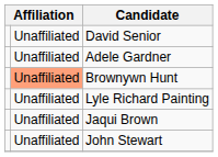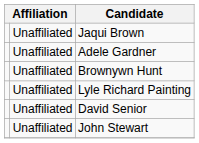 <table class="wikitable sortable">
 <tr>
 <th colspan=2>Affiliation</th>
 <th>Candidate</th>
 </tr>
 <tr>
 <td bgcolor=></td>
 <td>Unaffiliated</td>
-<td>David Senior</td>
+<td>Jaqui Brown</td>
 </tr>
 <tr>
 <td bgcolor=></td>
 <td>Unaffiliated</td>
 <td>Adele Gardner</td>
 </tr>
 <tr>
 <td bgcolor=></td>
-<td style="background: lightsalmon;">Unaffiliated</td>
+<td>Unaffiliated</td>
 <td>Brownywn Hunt</td>
 </tr>
 <tr>
 <td bgcolor=></td>
 <td>Unaffiliated</td>
 <td>Lyle Richard Painting</td>
 </tr>
 <tr>
 <td bgcolor=></td>
 <td>Unaffiliated</td>
-<td>Jaqui Brown</td>
+<td>David Senior</td>
 </tr>
 <tr>
 <td bgcolor=></td>
 <td>Unaffiliated</td>
 <td>John Stewart</td>
 </tr>
 <tr>
 </tr>
 </table>
